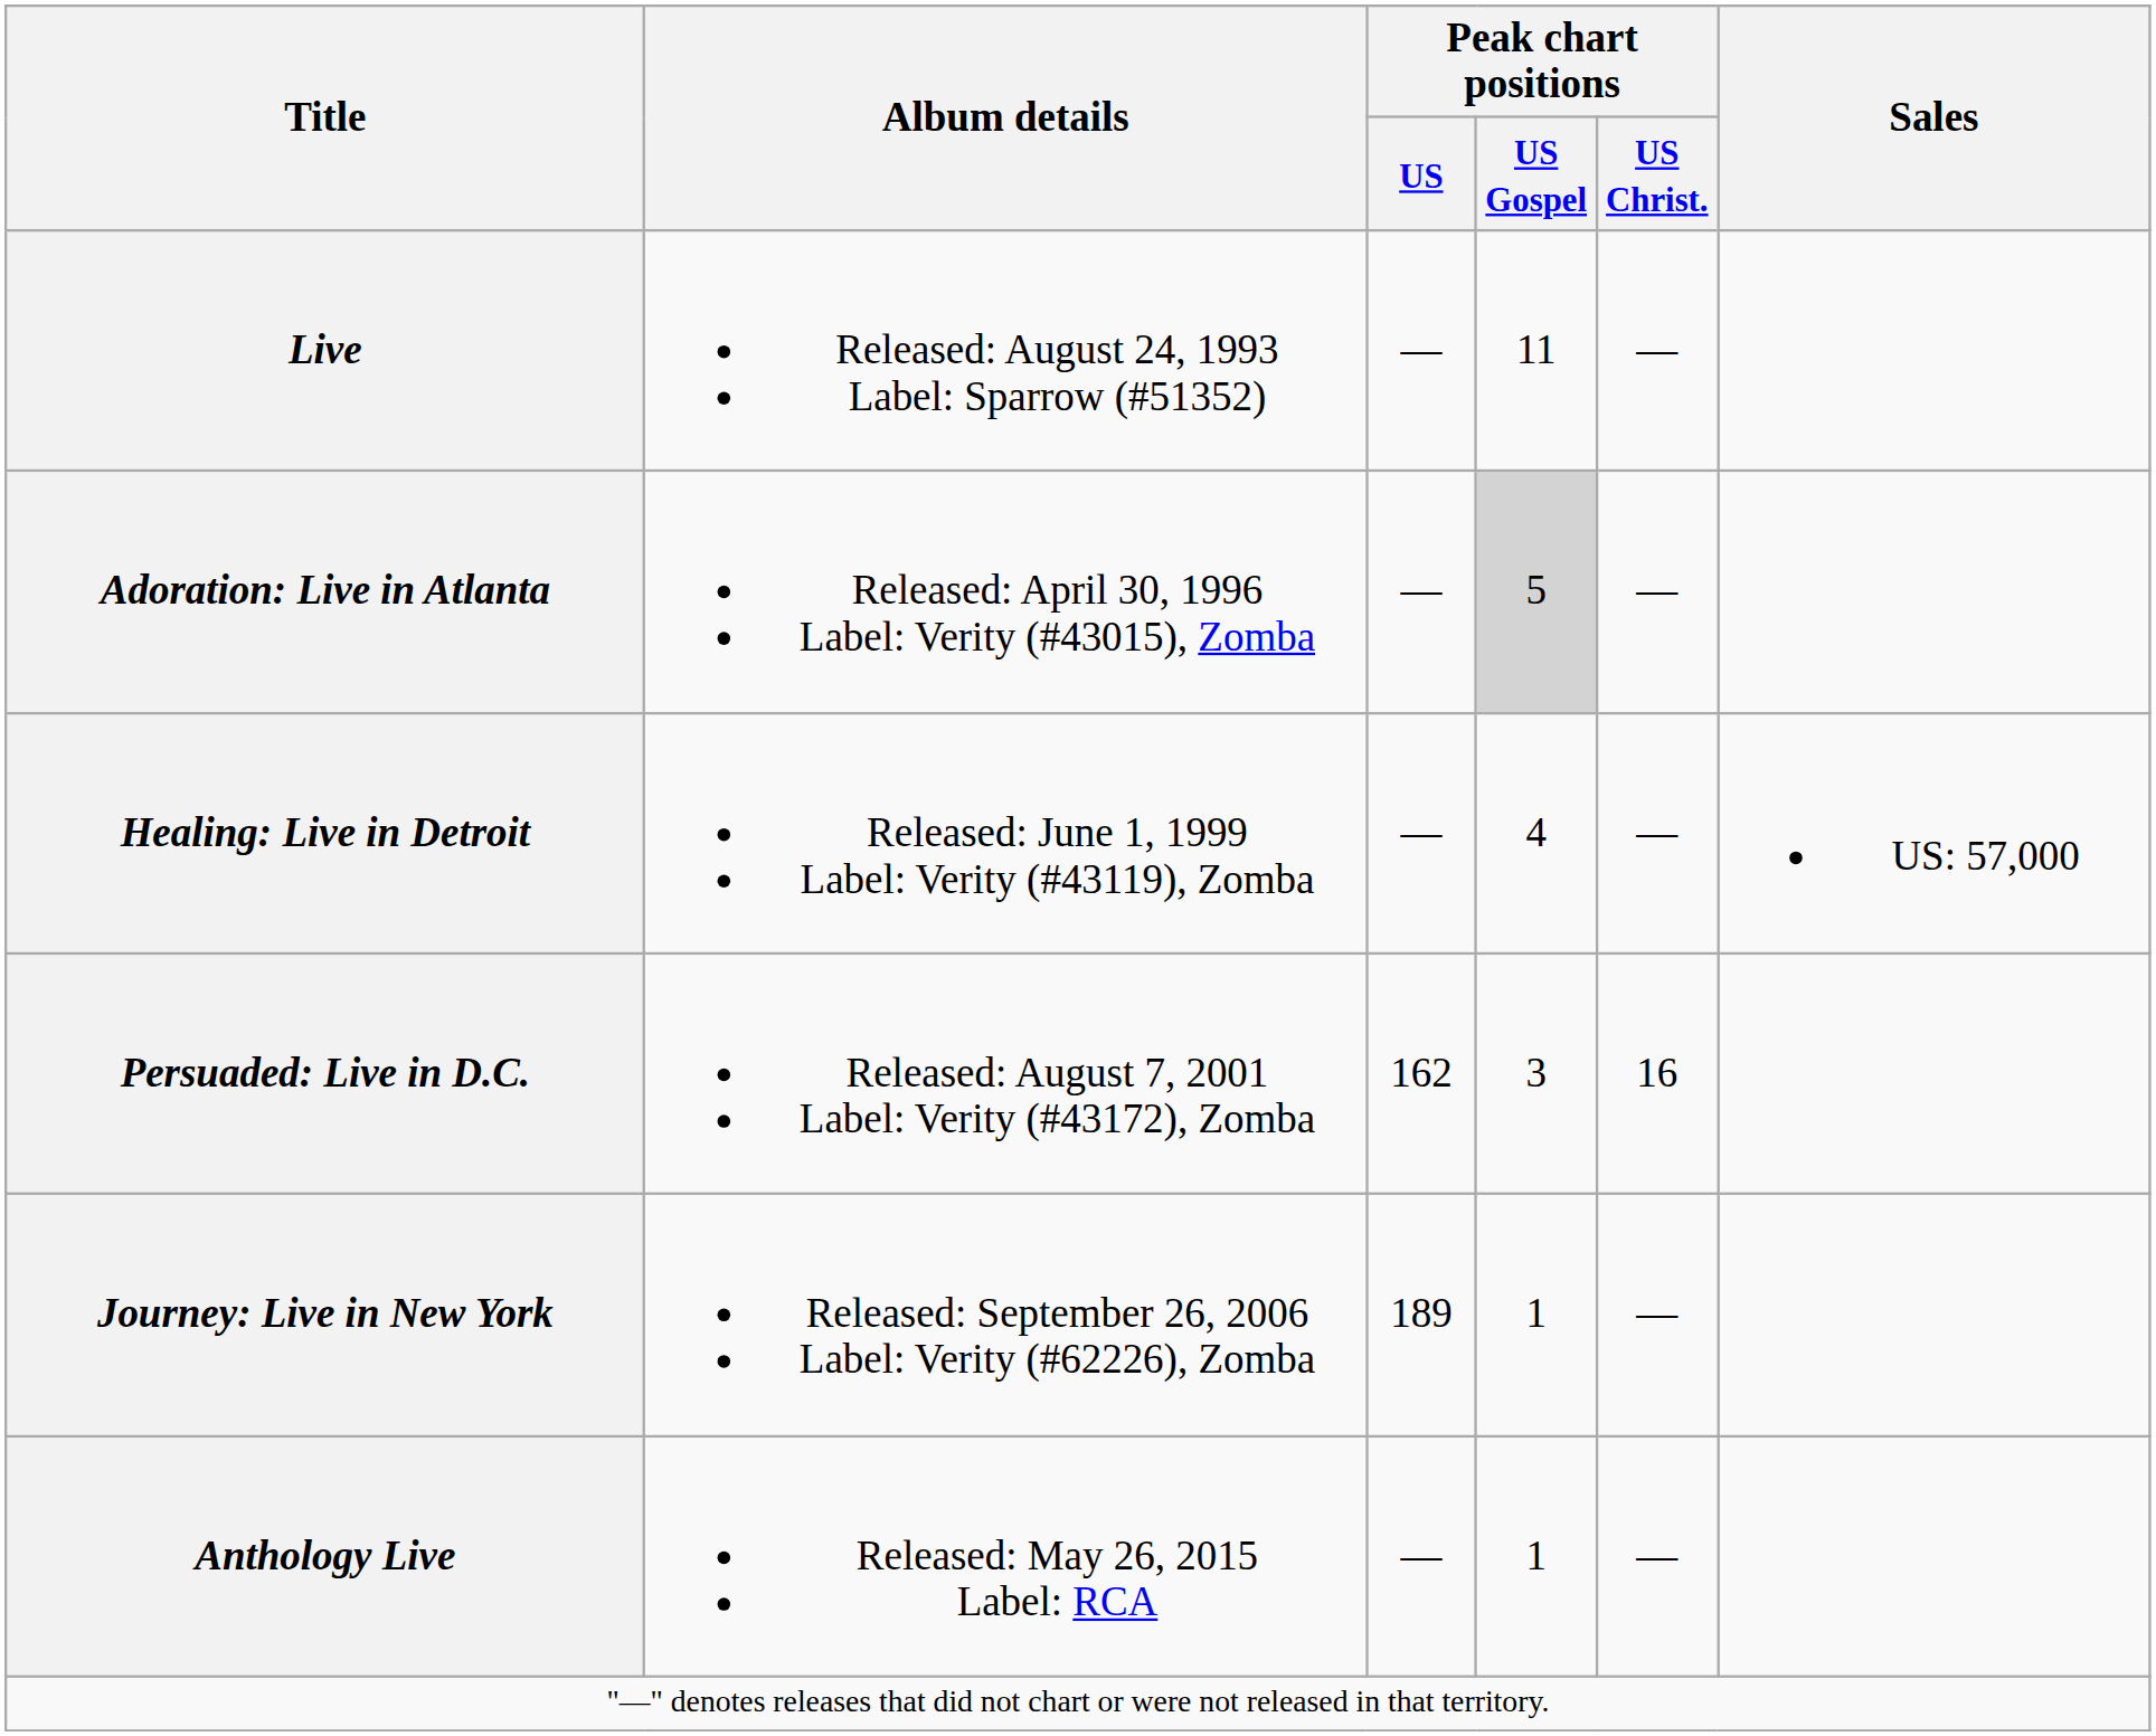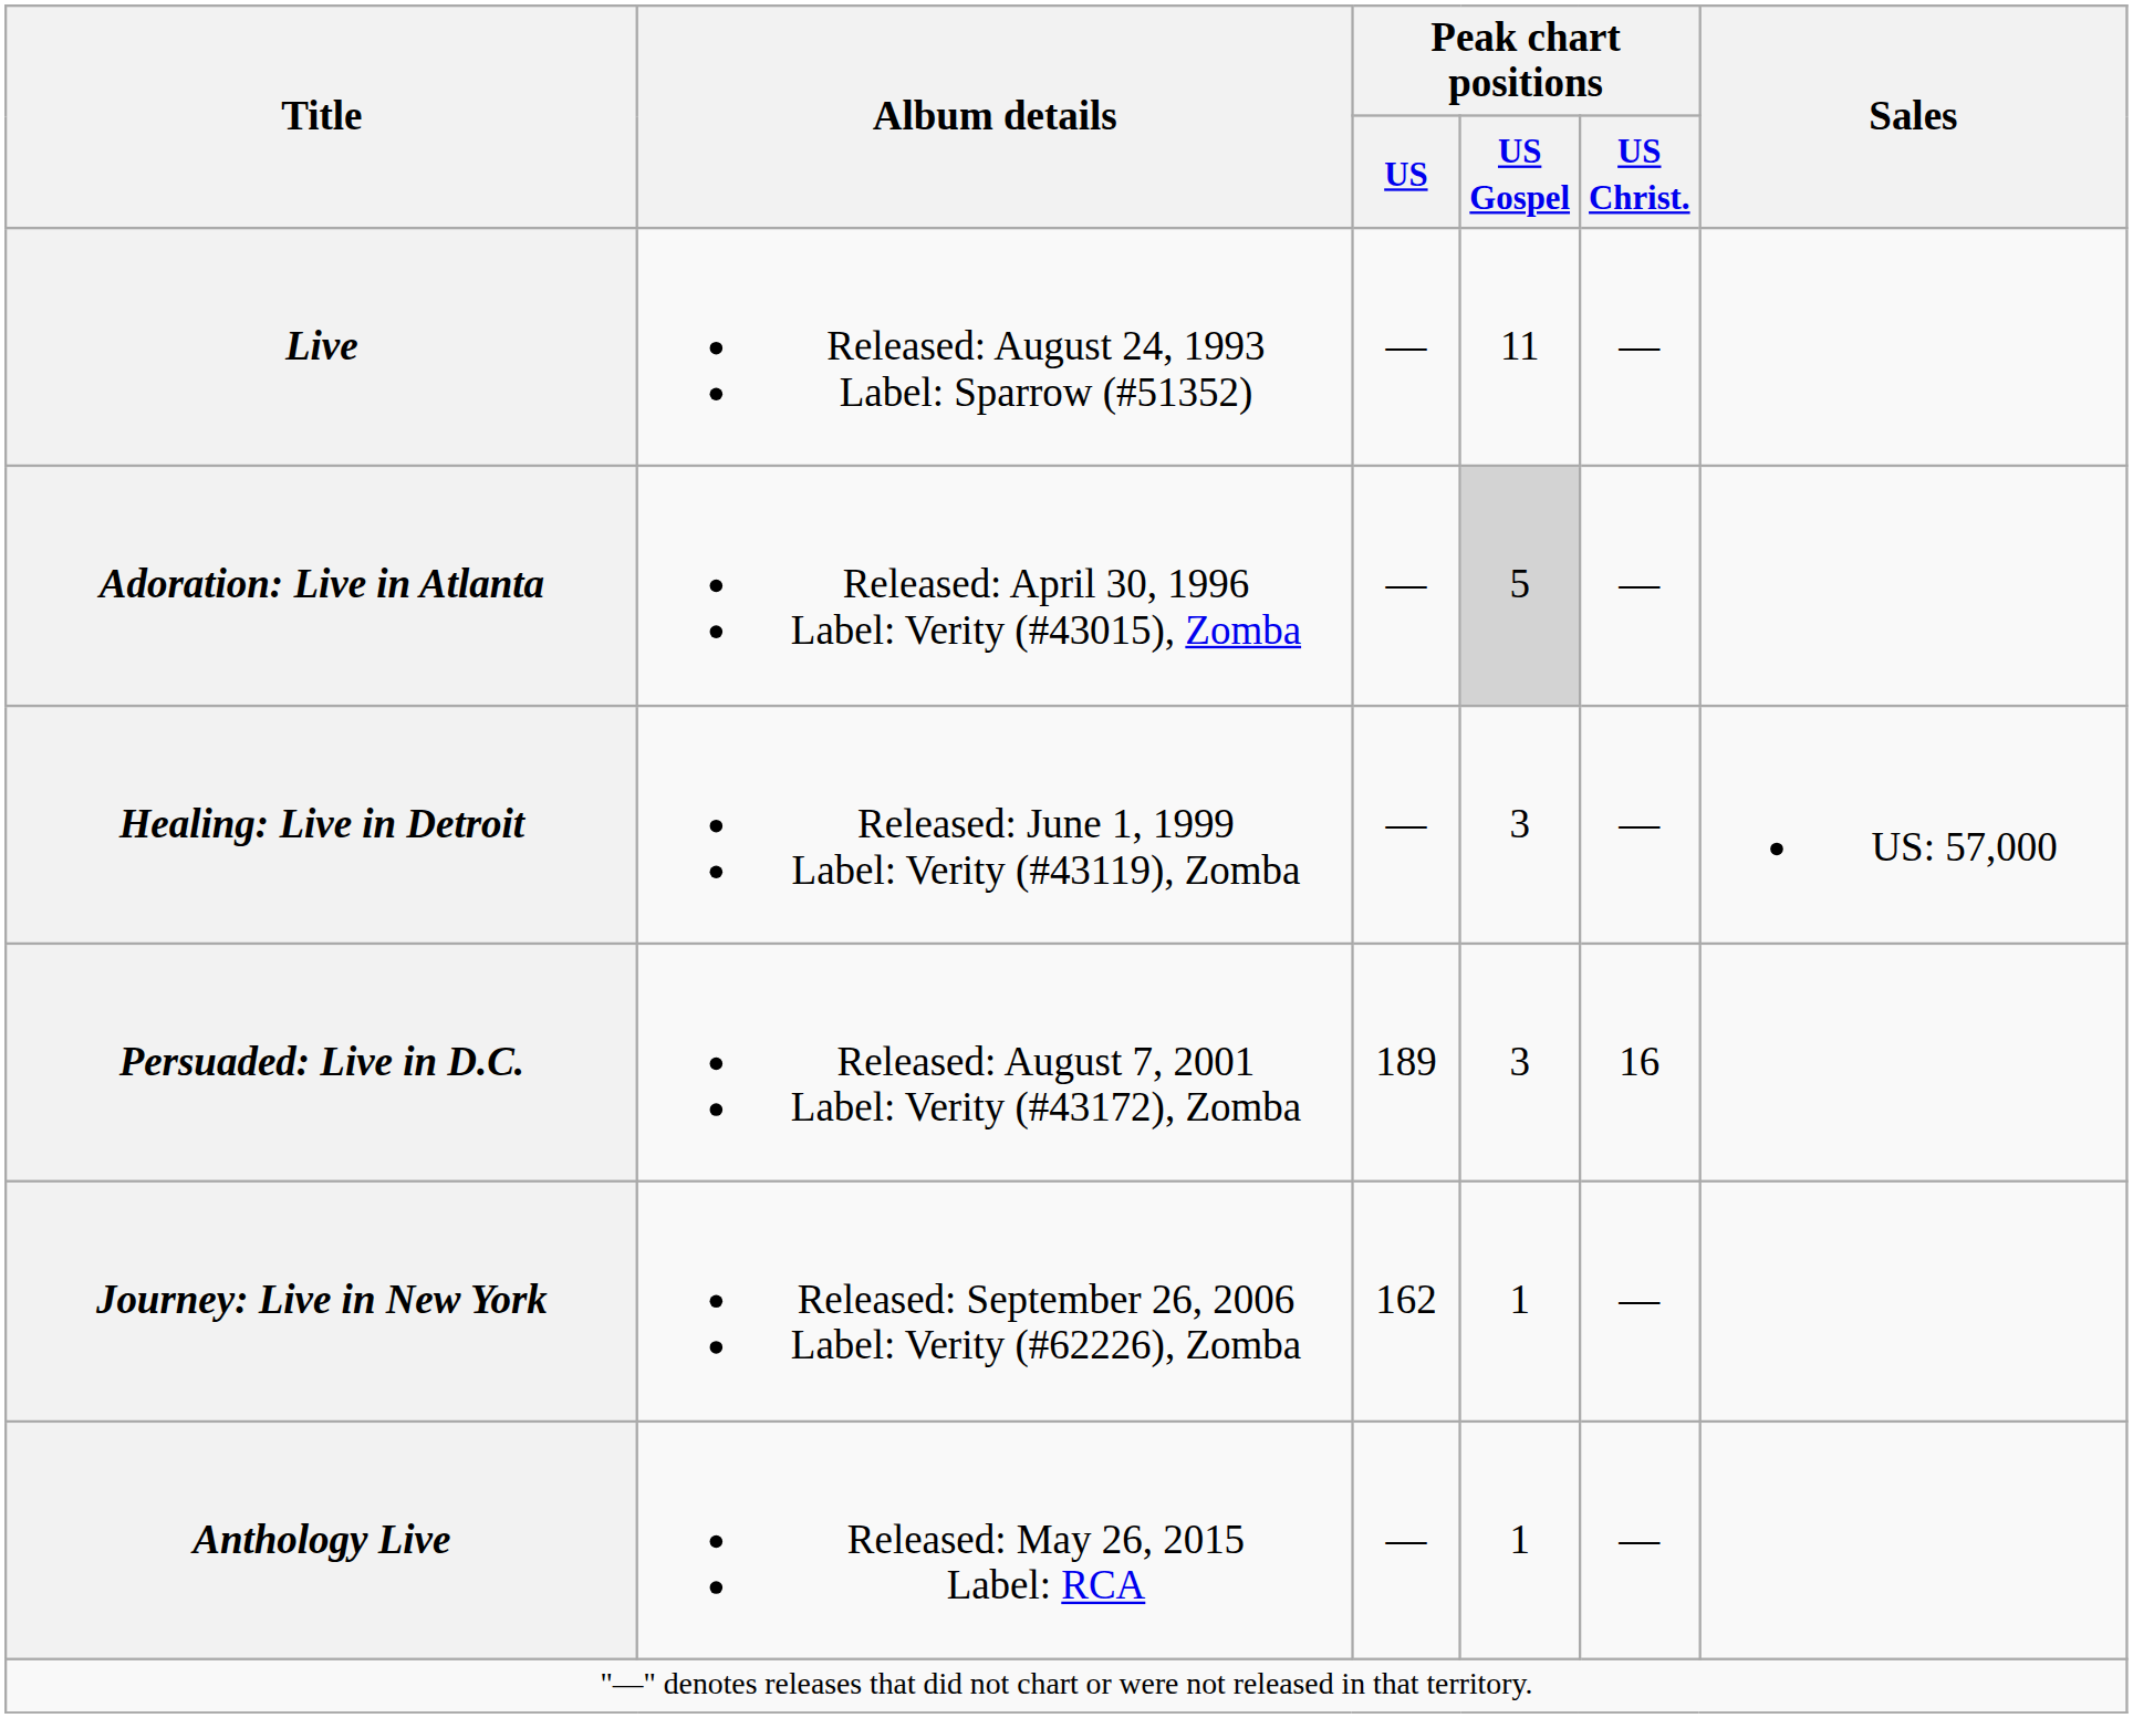 <table class="wikitable plainrowheaders" style="text-align:center;" border="1">
 <tr>
 <th scope="col" rowspan="2" style="width:15em;">Title</th>
 <th scope="col" rowspan="2" style="width:17em;">Album details</th>
 <th scope="col" colspan="3">Peak chart positions</th>
 <th scope="col" rowspan="2" style="width:10em;">Sales</th>
 </tr>
 <tr>
 <th style="width:35px;"><small><a href='#'>US</a></small><br></th>
 <th style="width:35px;"><small><a href='#'>US Gospel</a></small><br></th>
 <th style="width:35px;"><small><a href='#'>US Christ.</a></small><br></th>
 </tr>
 <tr>
 <th scope="row"><em>Live</em><br></th>
 <td><br><ul><li>Released: August 24, 1993</li><li>Label: Sparrow (#51352)</li></ul></td>
 <td>—</td>
 <td>11</td>
 <td>—</td>
 <td></td>
 </tr>
 <tr>
 <th scope="row"><em>Adoration: Live in Atlanta</em><br></th>
 <td><br><ul><li>Released: April 30, 1996</li><li>Label: Verity (#43015), <a href='#'>Zomba</a></li></ul></td>
 <td>—</td>
 <td style="background: lightgrey;">5</td>
 <td>—</td>
 <td></td>
 </tr>
 <tr>
 <th scope="row"><em>Healing: Live in Detroit</em><br></th>
 <td><br><ul><li>Released: June 1, 1999</li><li>Label: Verity (#43119), Zomba</li></ul></td>
 <td>—</td>
-<td>4</td>
+<td>3</td>
 <td>—</td>
 <td><br><ul><li>US: 57,000</li></ul></td>
 </tr>
 <tr>
 <th scope="row"><em>Persuaded: Live in D.C.</em><br></th>
 <td><br><ul><li>Released: August 7, 2001</li><li>Label: Verity (#43172), Zomba</li></ul></td>
-<td>162</td>
+<td>189</td>
 <td>3</td>
 <td>16</td>
 <td></td>
 </tr>
 <tr>
 <th scope="row"><em>Journey: Live in New York</em><br></th>
 <td><br><ul><li>Released: September 26, 2006</li><li>Label: Verity (#62226), Zomba</li></ul></td>
-<td>189</td>
+<td>162</td>
 <td>1</td>
 <td>—</td>
 <td></td>
 </tr>
 <tr>
 <th scope="row"><em>Anthology Live</em><br></th>
 <td><br><ul><li>Released: May 26, 2015</li><li>Label: <a href='#'>RCA</a></li></ul></td>
 <td>—</td>
 <td>1</td>
 <td>—</td>
 <td></td>
 </tr>
 <tr>
 <td colspan="9" style="text-align:center; font-size:9pt;">"—" denotes releases that did not chart or were not released in that territory.</td>
 </tr>
 </table>
